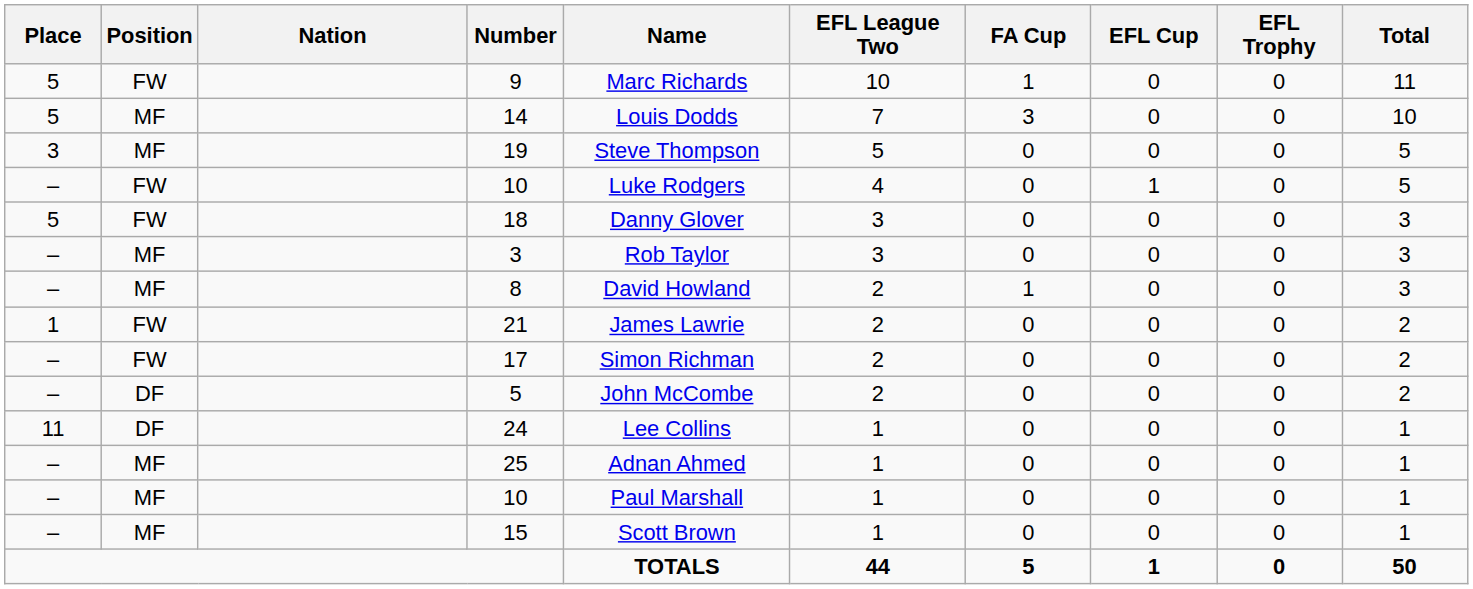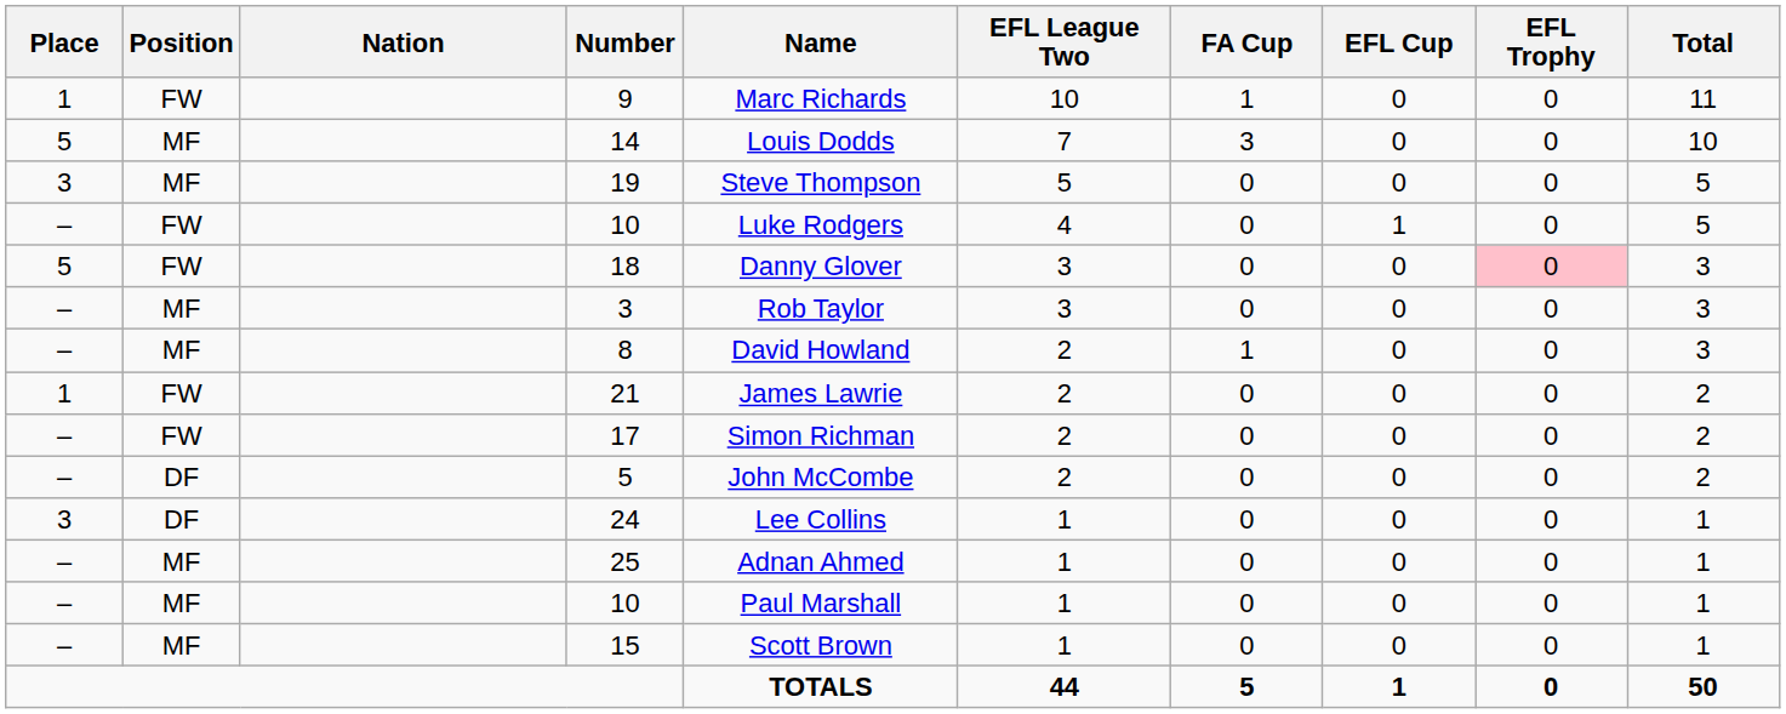 <table class="wikitable" style="font-size: 95%; text-align: center;">
 <tr>
 <th width=60>Place</th>
 <th width=60>Position</th>
 <th width=180>Nation</th>
 <th width=60>Number</th>
 <th width=150>Name</th>
 <th width=115>EFL League Two</th>
 <th width=80>FA Cup</th>
 <th width=80>EFL Cup</th>
 <th width=80>EFL Trophy</th>
 <th width=80>Total</th>
 </tr>
 <tr>
-<td>5</td>
+<td>1</td>
 <td>FW</td>
 <td></td>
 <td>9</td>
 <td><a href='#'>Marc Richards</a></td>
 <td>10</td>
 <td>1</td>
 <td>0</td>
 <td>0</td>
 <td>11</td>
 </tr>
 <tr>
 <td>5</td>
 <td>MF</td>
 <td></td>
 <td>14</td>
 <td><a href='#'>Louis Dodds</a></td>
 <td>7</td>
 <td>3</td>
 <td>0</td>
 <td>0</td>
 <td>10</td>
 </tr>
 <tr>
 <td>3</td>
 <td>MF</td>
 <td></td>
 <td>19</td>
 <td><a href='#'>Steve Thompson</a></td>
 <td>5</td>
 <td>0</td>
 <td>0</td>
 <td>0</td>
 <td>5</td>
 </tr>
 <tr>
 <td>–</td>
 <td>FW</td>
 <td></td>
 <td>10</td>
 <td><a href='#'>Luke Rodgers</a></td>
 <td>4</td>
 <td>0</td>
 <td>1</td>
 <td>0</td>
 <td>5</td>
 </tr>
 <tr>
 <td>5</td>
 <td>FW</td>
 <td></td>
 <td>18</td>
 <td><a href='#'>Danny Glover</a></td>
 <td>3</td>
 <td>0</td>
 <td>0</td>
-<td>0</td>
+<td style="background: pink;">0</td>
 <td>3</td>
 </tr>
 <tr>
 <td>–</td>
 <td>MF</td>
 <td></td>
 <td>3</td>
 <td><a href='#'>Rob Taylor</a></td>
 <td>3</td>
 <td>0</td>
 <td>0</td>
 <td>0</td>
 <td>3</td>
 </tr>
 <tr>
 <td>–</td>
 <td>MF</td>
 <td></td>
 <td>8</td>
 <td><a href='#'>David Howland</a></td>
 <td>2</td>
 <td>1</td>
 <td>0</td>
 <td>0</td>
 <td>3</td>
 </tr>
 <tr>
 <td>1</td>
 <td>FW</td>
 <td></td>
 <td>21</td>
 <td><a href='#'>James Lawrie</a></td>
 <td>2</td>
 <td>0</td>
 <td>0</td>
 <td>0</td>
 <td>2</td>
 </tr>
 <tr>
 <td>–</td>
 <td>FW</td>
 <td></td>
 <td>17</td>
 <td><a href='#'>Simon Richman</a></td>
 <td>2</td>
 <td>0</td>
 <td>0</td>
 <td>0</td>
 <td>2</td>
 </tr>
 <tr>
 <td>–</td>
 <td>DF</td>
 <td></td>
 <td>5</td>
 <td><a href='#'>John McCombe</a></td>
 <td>2</td>
 <td>0</td>
 <td>0</td>
 <td>0</td>
 <td>2</td>
 </tr>
 <tr>
-<td>11</td>
+<td>3</td>
 <td>DF</td>
 <td></td>
 <td>24</td>
 <td><a href='#'>Lee Collins</a></td>
 <td>1</td>
 <td>0</td>
 <td>0</td>
 <td>0</td>
 <td>1</td>
 </tr>
 <tr>
 <td>–</td>
 <td>MF</td>
 <td></td>
 <td>25</td>
 <td><a href='#'>Adnan Ahmed</a></td>
 <td>1</td>
 <td>0</td>
 <td>0</td>
 <td>0</td>
 <td>1</td>
 </tr>
 <tr>
 <td>–</td>
 <td>MF</td>
 <td></td>
 <td>10</td>
 <td><a href='#'>Paul Marshall</a></td>
 <td>1</td>
 <td>0</td>
 <td>0</td>
 <td>0</td>
 <td>1</td>
 </tr>
 <tr>
 <td>–</td>
 <td>MF</td>
 <td></td>
 <td>15</td>
 <td><a href='#'>Scott Brown</a></td>
 <td>1</td>
 <td>0</td>
 <td>0</td>
 <td>0</td>
 <td>1</td>
 </tr>
 <tr>
 <td colspan="4"></td>
 <td><strong>TOTALS</strong></td>
 <td><strong>44</strong></td>
 <td><strong>5</strong></td>
 <td><strong>1</strong></td>
 <td><strong>0</strong></td>
 <td><strong>50</strong></td>
 </tr>
 </table>
